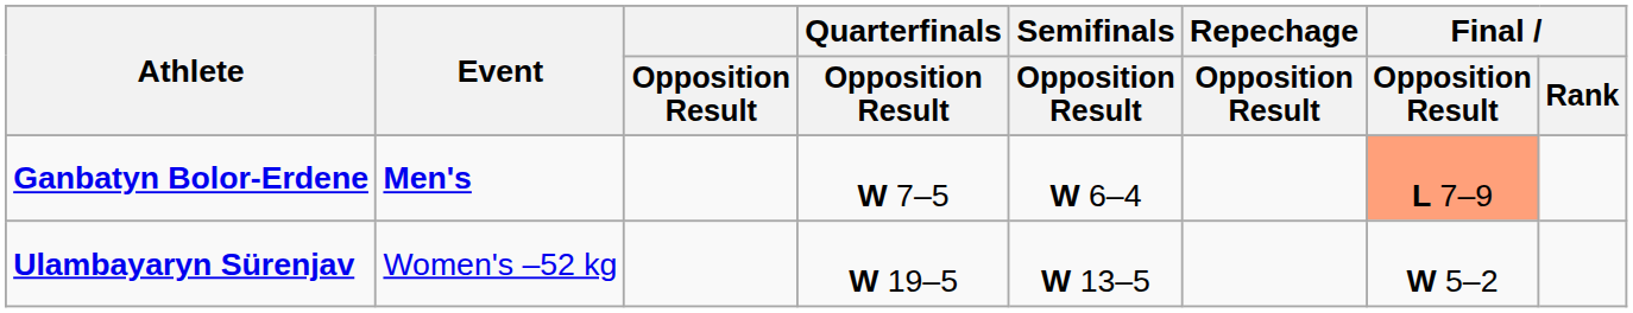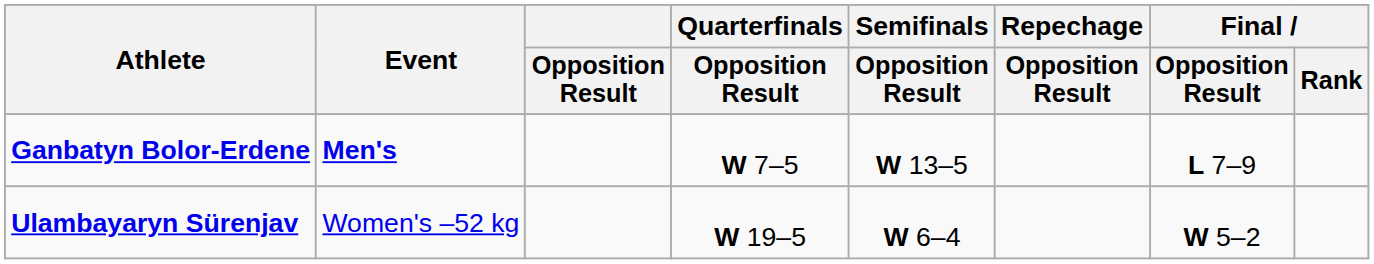 <table class="wikitable" style="font-size:90%;">
 <tr>
 <th rowspan=2>Athlete</th>
 <th rowspan=2>Event</th>
 <th></th>
 <th>Quarterfinals</th>
 <th>Semifinals</th>
 <th>Repechage</th>
 <th colspan=2>Final / </th>
 </tr>
 <tr style="font-size:95%">
 <th>Opposition<br>Result</th>
 <th>Opposition<br>Result</th>
 <th>Opposition<br>Result</th>
 <th>Opposition<br>Result</th>
 <th>Opposition<br>Result</th>
 <th>Rank</th>
 </tr>
 <tr align=center>
 <td align=left><strong><a href='#'>Ganbatyn Bolor-Erdene</a></strong></td>
 <td align=left><strong><a href='#'>Men's </a></strong></td>
 <td></td>
 <td><br><strong>W</strong> 7–5</td>
-<td><br><strong>W</strong> 6–4</td>
+<td><br><strong>W</strong> 13–5</td>
 <td></td>
-<td style="background: lightsalmon;"><br><strong>L</strong> 7–9</td>
+<td><br><strong>L</strong> 7–9</td>
 <td></td>
 </tr>
 <tr align=center>
 <td align=left><strong><a href='#'>Ulambayaryn Sürenjav</a></strong></td>
 <td align=left><a href='#'>Women's –52 kg</a></td>
 <td></td>
 <td><br><strong>W</strong> 19–5</td>
-<td><br><strong>W</strong> 13–5</td>
+<td><br><strong>W</strong> 6–4</td>
 <td></td>
 <td><br><strong>W</strong> 5–2</td>
 <td></td>
 </tr>
 </table>
